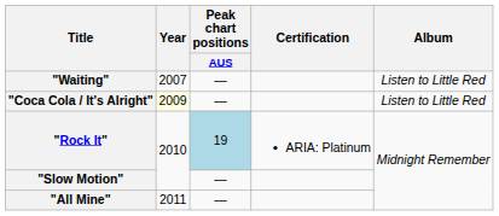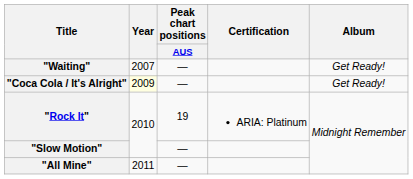 <table class="wikitable plainrowheaders" style="text-align:center;">
 <tr>
 <th scope="col" rowspan="2">Title</th>
 <th scope="col" rowspan="2">Year</th>
 <th scope="col" colspan="1">Peak chart positions</th>
 <th scope="col" rowspan="2">Certification</th>
 <th scope="col" rowspan="2">Album</th>
 </tr>
 <tr>
 <th scope="col" style="width:3em; font-size:90%;"><a href='#'>AUS</a><br></th>
 </tr>
 <tr>
 <th scope="row">"Waiting"</th>
 <td>2007</td>
 <td>—</td>
 <td></td>
-<td><em>Listen to Little Red</em></td>
+<td><em>Get Ready!</em></td>
 </tr>
 <tr>
 <th scope="row">"Coca Cola / It's Alright"</th>
 <td style="background: lightyellow;">2009</td>
 <td>—</td>
 <td></td>
-<td><em>Listen to Little Red</em></td>
+<td><em>Get Ready!</em></td>
 </tr>
 <tr>
 <th scope="row">"<a href='#'>Rock It</a>"</th>
 <td rowspan="2">2010</td>
-<td style="background: lightblue;">19</td>
+<td>19</td>
 <td><br><ul><li>ARIA: Platinum</li></ul></td>
 <td rowspan="3"><em>Midnight Remember</em></td>
 </tr>
 <tr>
 <th scope="row">"Slow Motion"</th>
 <td>—</td>
 <td></td>
 </tr>
 <tr>
 <th scope="row">"All Mine"</th>
 <td>2011</td>
 <td>—</td>
 <td></td>
 </tr>
 </table>
